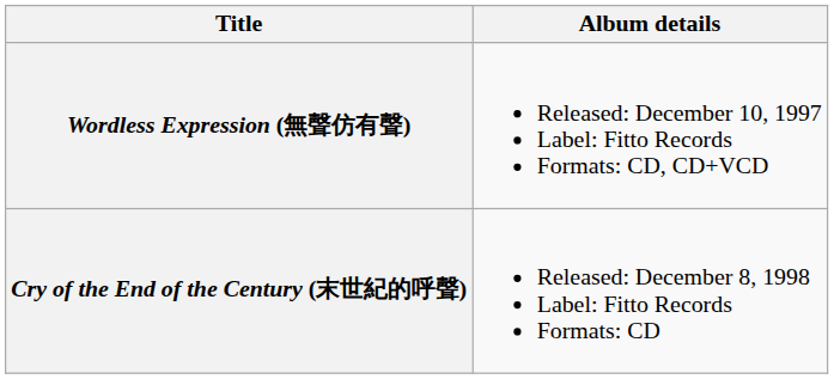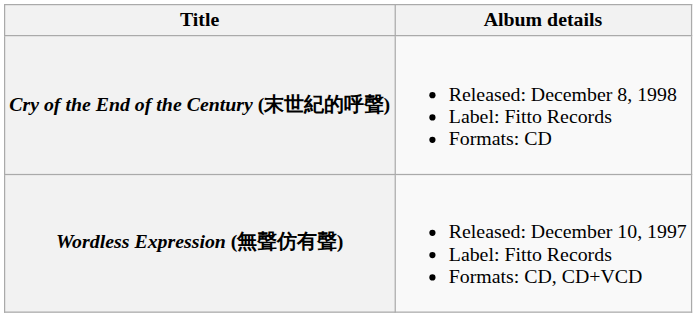 <table class="wikitable plainrowheaders">
 <tr>
 <th>Title</th>
 <th>Album details</th>
 </tr>
 <tr>
+<th scope="row"><em>Cry of the End of the Century</em> (末世紀的呼聲)</th>
+<td><br><ul><li>Released: December 8, 1998</li><li>Label: Fitto Records</li><li>Formats: CD</li></ul></td>
+</tr>
+<tr>
 <th scope="row"><em>Wordless Expression</em> (無聲仿有聲)</th>
 <td><br><ul><li>Released: December 10, 1997</li><li>Label: Fitto Records</li><li>Formats: CD, CD+VCD</li></ul></td>
 </tr>
-<tr>
-<th scope="row"><em>Cry of the End of the Century</em> (末世紀的呼聲)</th>
-<td><br><ul><li>Released: December 8, 1998</li><li>Label: Fitto Records</li><li>Formats: CD</li></ul></td>
-</tr>
 </table>
